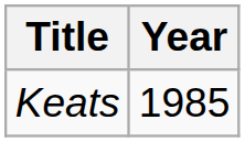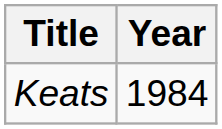 <table class="wikitable">
 <tr>
 <th>Title</th>
 <th>Year</th>
 </tr>
 <tr>
 <td><em>Keats</em></td>
-<td>1985</td>
+<td>1984</td>
 </tr>
 </table>
